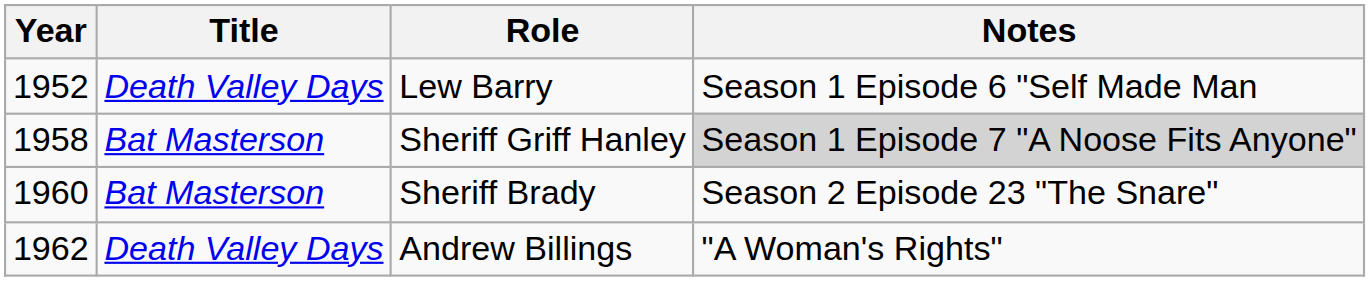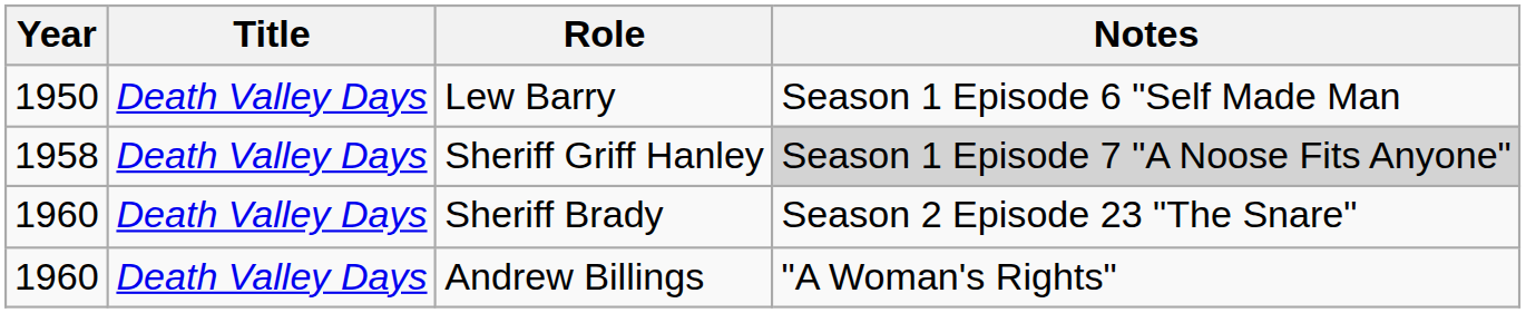 <table class="wikitable plainrowheaders sortable">
 <tr>
 <th scope="col">Year</th>
 <th scope="col">Title</th>
 <th scope="col">Role</th>
 <th scope="col" class="unsortable">Notes</th>
 </tr>
 <tr>
-<td>1952</td>
+<td>1950</td>
 <td><em><a href='#'>Death Valley Days</a></em></td>
 <td>Lew Barry</td>
 <td>Season 1 Episode 6 "Self Made Man</td>
 </tr>
 <tr>
 <td>1958</td>
-<td><em><a href='#'>Bat Masterson</a></em></td>
+<td><em><a href='#'>Death Valley Days</a></em></td>
 <td>Sheriff Griff Hanley</td>
 <td style="background: lightgrey;">Season 1 Episode 7 "A Noose Fits Anyone"</td>
 </tr>
 <tr>
 <td>1960</td>
-<td><em><a href='#'>Bat Masterson</a></em></td>
+<td><em><a href='#'>Death Valley Days</a></em></td>
 <td>Sheriff Brady</td>
 <td>Season 2 Episode 23 "The Snare"</td>
 </tr>
 <tr>
-<td>1962</td>
+<td>1960</td>
 <td><em><a href='#'>Death Valley Days</a></em></td>
 <td>Andrew Billings</td>
 <td>"A Woman's Rights"</td>
 </tr>
 </table>
